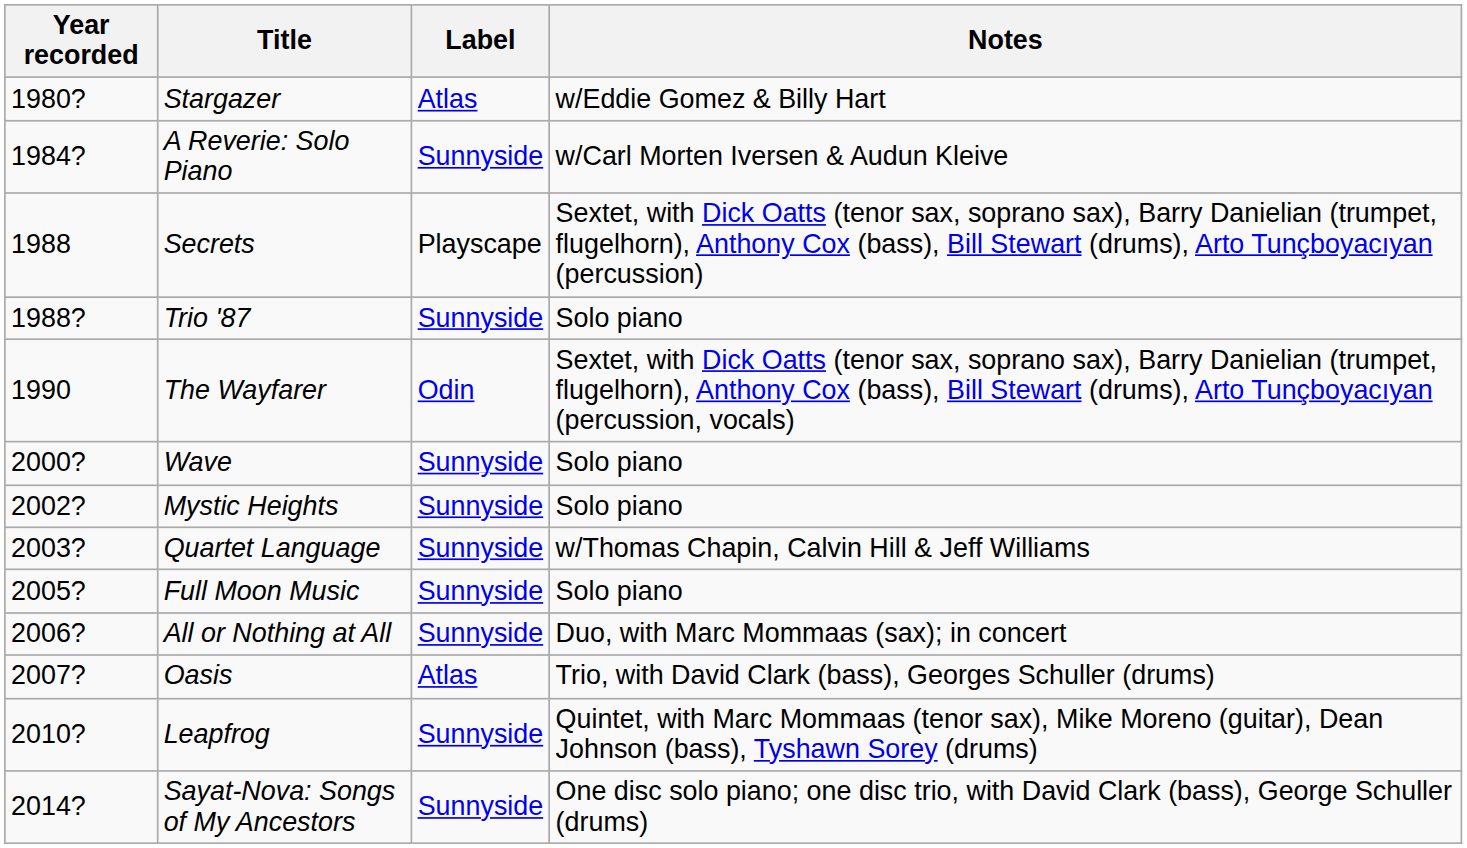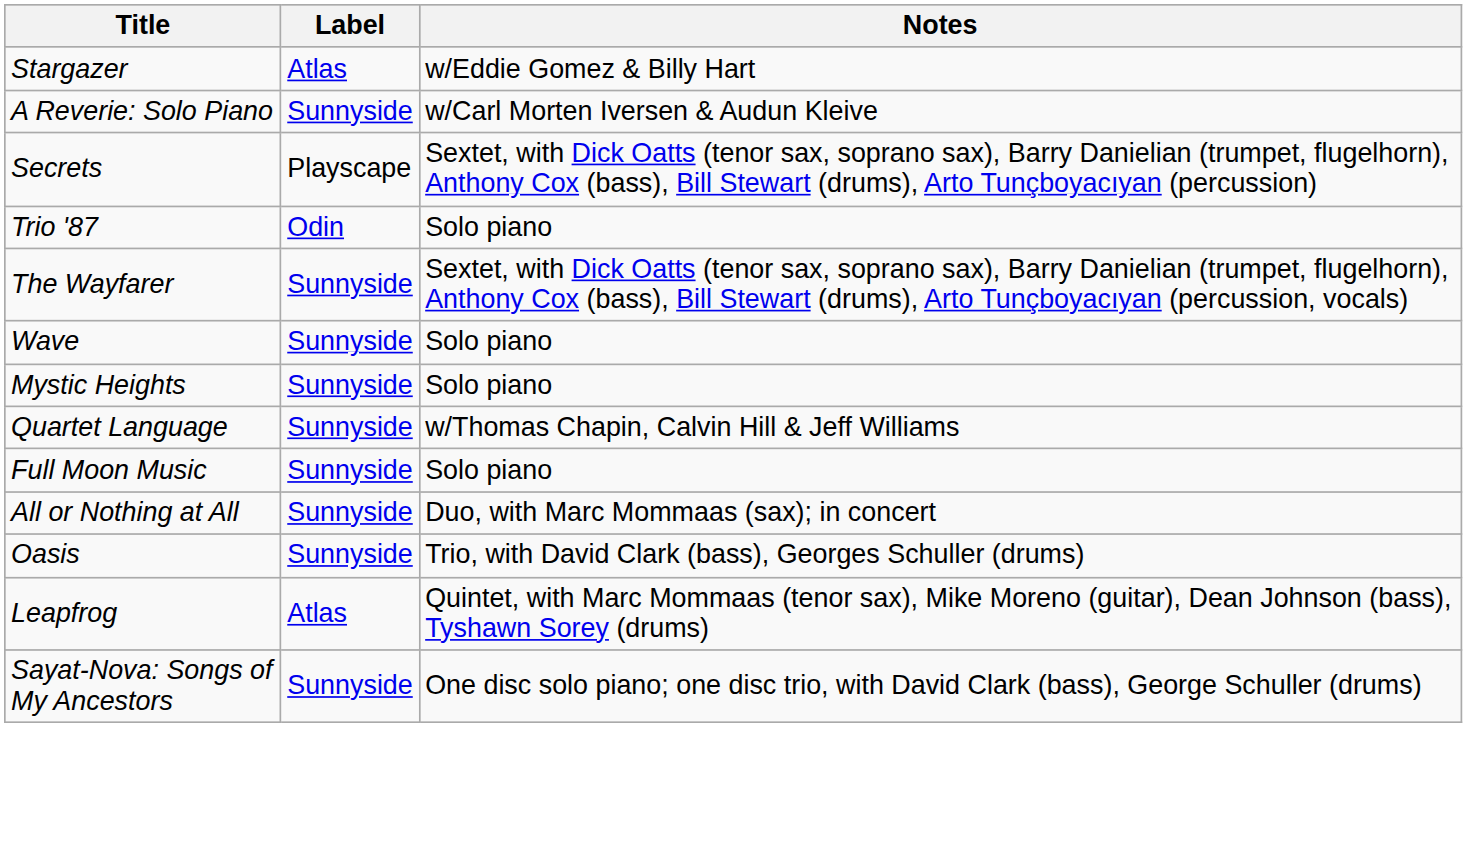 <table class="wikitable sortable">
 <tr>
-<th>Year recorded</th>
 <th>Title</th>
 <th>Label</th>
 <th>Notes</th>
 </tr>
 <tr>
-<td>1980?</td>
 <td><em>Stargazer</em></td>
 <td><a href='#'>Atlas</a></td>
 <td>w/Eddie Gomez & Billy Hart</td>
 </tr>
 <tr>
-<td>1984?</td>
 <td><em>A Reverie: Solo Piano</em></td>
 <td><a href='#'>Sunnyside</a></td>
 <td>w/Carl Morten Iversen & Audun Kleive</td>
 </tr>
 <tr>
-<td>1988</td>
 <td><em>Secrets</em></td>
 <td>Playscape</td>
 <td>Sextet, with <a href='#'>Dick Oatts</a> (tenor sax, soprano sax), Barry Danielian (trumpet, flugelhorn), <a href='#'>Anthony Cox</a> (bass), <a href='#'>Bill Stewart</a> (drums), <a href='#'>Arto Tunçboyacıyan</a> (percussion)</td>
 </tr>
 <tr>
-<td>1988?</td>
 <td><em>Trio '87</em></td>
-<td><a href='#'>Sunnyside</a></td>
+<td><a href='#'>Odin</a></td>
 <td>Solo piano</td>
 </tr>
 <tr>
-<td>1990</td>
 <td><em>The Wayfarer</em></td>
-<td><a href='#'>Odin</a></td>
+<td><a href='#'>Sunnyside</a></td>
 <td>Sextet, with <a href='#'>Dick Oatts</a> (tenor sax, soprano sax), Barry Danielian (trumpet, flugelhorn), <a href='#'>Anthony Cox</a> (bass), <a href='#'>Bill Stewart</a> (drums), <a href='#'>Arto Tunçboyacıyan</a> (percussion, vocals)</td>
 </tr>
 <tr>
-<td>2000?</td>
 <td><em>Wave</em></td>
 <td><a href='#'>Sunnyside</a></td>
 <td>Solo piano</td>
 </tr>
 <tr>
-<td>2002?</td>
 <td><em>Mystic Heights</em></td>
 <td><a href='#'>Sunnyside</a></td>
 <td>Solo piano</td>
 </tr>
 <tr>
-<td>2003?</td>
 <td><em>Quartet Language</em></td>
 <td><a href='#'>Sunnyside</a></td>
 <td>w/Thomas Chapin, Calvin Hill & Jeff Williams</td>
 </tr>
 <tr>
-<td>2005?</td>
 <td><em>Full Moon Music</em></td>
 <td><a href='#'>Sunnyside</a></td>
 <td>Solo piano</td>
 </tr>
 <tr>
-<td>2006?</td>
 <td><em>All or Nothing at All</em></td>
 <td><a href='#'>Sunnyside</a></td>
 <td>Duo, with Marc Mommaas (sax); in concert</td>
 </tr>
 <tr>
-<td>2007?</td>
 <td><em>Oasis</em></td>
-<td><a href='#'>Atlas</a></td>
+<td><a href='#'>Sunnyside</a></td>
 <td>Trio, with David Clark (bass), Georges Schuller (drums)</td>
 </tr>
 <tr>
-<td>2010?</td>
 <td><em>Leapfrog</em></td>
-<td><a href='#'>Sunnyside</a></td>
+<td><a href='#'>Atlas</a></td>
 <td>Quintet, with Marc Mommaas (tenor sax), Mike Moreno (guitar), Dean Johnson (bass), <a href='#'>Tyshawn Sorey</a> (drums)</td>
 </tr>
 <tr>
-<td>2014?</td>
 <td><em>Sayat-Nova: Songs of My Ancestors</em></td>
 <td><a href='#'>Sunnyside</a></td>
 <td>One disc solo piano; one disc trio, with David Clark (bass), George Schuller (drums)</td>
 </tr>
 </table>
